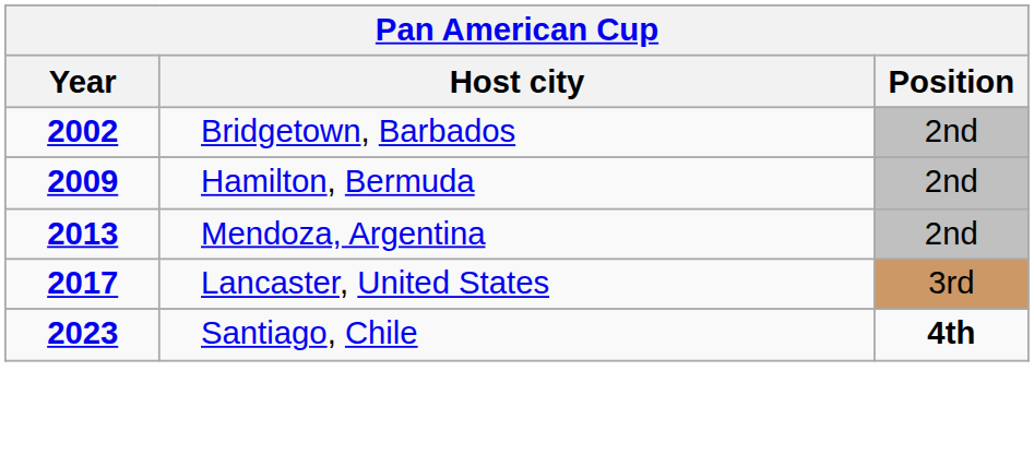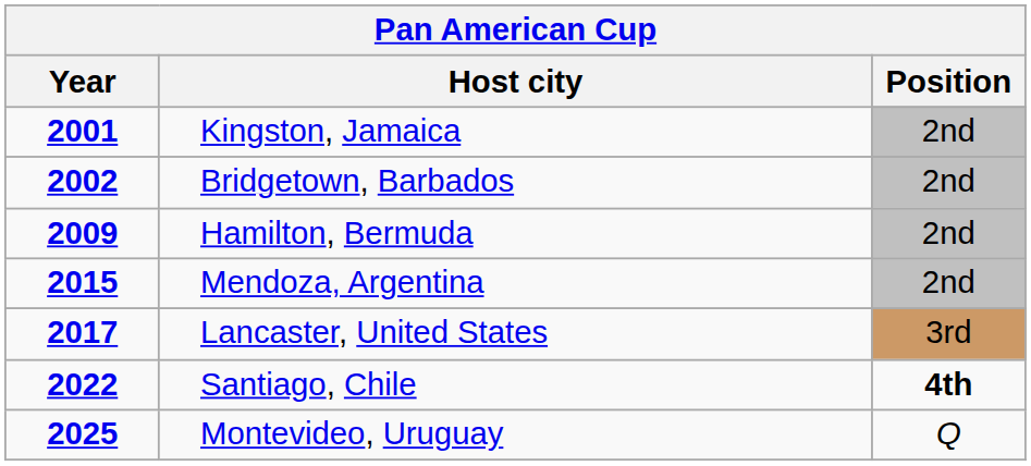 <table class="wikitable" style="text-align: center;">
 <tr>
 <th colspan=3 style="background-color: ;"><a href='#'>Pan American Cup</a></th>
 </tr>
 <tr>
 <th style="width: 70px;">Year</th>
 <th style="width: 350px;">Host city</th>
 <th style="width: 70px;">Position</th>
+</tr>
+<tr>
+<td><strong><a href='#'>2001</a></strong></td>
+<td style="text-align: left; padding-left: 20px;"> <a href='#'>Kingston</a>, <a href='#'>Jamaica</a></td>
+<td style="background-color: silver;">2nd</td>
 </tr>
 <tr>
 <td><strong><a href='#'>2002</a></strong></td>
 <td style="text-align: left; padding-left: 20px;"> <a href='#'>Bridgetown</a>, <a href='#'>Barbados</a></td>
 <td style="background-color: silver;">2nd</td>
 </tr>
 <tr>
 <td><strong><a href='#'>2009</a></strong></td>
 <td style="text-align: left; padding-left: 20px;"> <a href='#'>Hamilton</a>, <a href='#'>Bermuda</a></td>
 <td style="background-color: silver;">2nd</td>
 </tr>
 <tr>
-<td><strong><a href='#'>2013</a></strong></td>
+<td><strong><a href='#'>2015</a></strong></td>
 <td style="text-align: left; padding-left: 20px;"> <a href='#'>Mendoza, Argentina</a></td>
 <td style="background-color: silver;">2nd</td>
 </tr>
 <tr>
 <td><strong><a href='#'>2017</a></strong></td>
 <td style="text-align: left; padding-left: 20px;"> <a href='#'>Lancaster</a>, <a href='#'>United States</a></td>
 <td style="background-color: #cc9966;">3rd</td>
 </tr>
 <tr>
-<td><strong><a href='#'>2023</a></strong></td>
+<td><strong><a href='#'>2022</a></strong></td>
 <td style="text-align: left; padding-left: 20px;"> <a href='#'>Santiago</a>, <a href='#'>Chile</a></td>
 <td><strong>4th</strong></td>
 </tr>
+<tr>
+<td><strong><a href='#'>2025</a></strong></td>
+<td style="text-align: left; padding-left: 20px;"> <a href='#'>Montevideo</a>, <a href='#'>Uruguay</a></td>
+<td><em>Q</em></td>
+</tr>
 </table>
